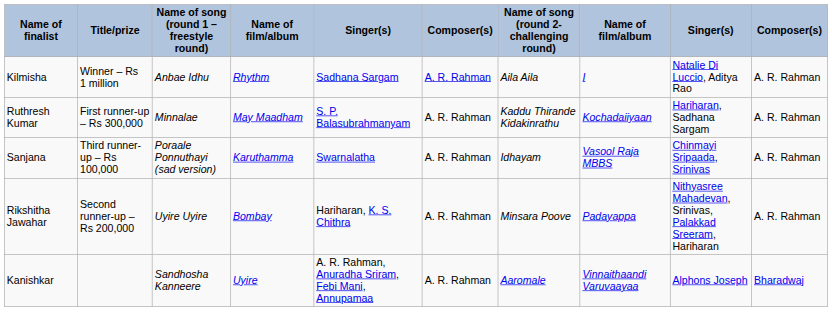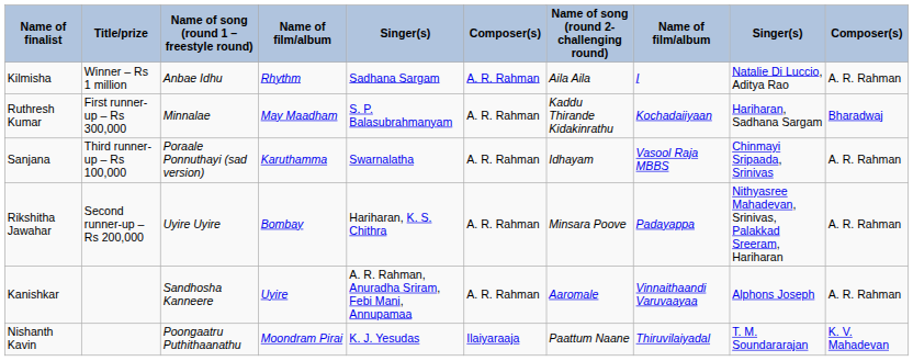 <table class="wikitable">
 <tr>
 <th style="width:150pt; background:LightSteelBlue;">Name of finalist</th>
 <th style="width:150pt; background:LightSteelBlue;">Title/prize</th>
 <th style="width:150pt; background:LightSteelBlue;">Name of song (round 1 – freestyle round)</th>
 <th style="width:150pt; background:LightSteelBlue;">Name of film/album</th>
 <th style="width:150pt; background:LightSteelBlue;">Singer(s)</th>
 <th style="width:100pt; background:LightSteelBlue;">Composer(s)</th>
 <th style="width:150pt; background:LightSteelBlue;">Name of song (round 2- challenging round)</th>
 <th style="width:150pt; background:LightSteelBlue;">Name of film/album</th>
 <th style="width:150pt; background:LightSteelBlue;">Singer(s)</th>
 <th style="width:100pt; background:LightSteelBlue;">Composer(s)</th>
 </tr>
 <tr>
 <td>Kilmisha</td>
 <td>Winner – Rs 1 million</td>
 <td><em>Anbae Idhu</em></td>
 <td><a href='#'><em>Rhythm</em></a></td>
 <td><a href='#'>Sadhana Sargam</a></td>
 <td><a href='#'>A. R. Rahman</a></td>
 <td><em>Aila Aila</em></td>
 <td><a href='#'><em>I</em></a></td>
 <td><a href='#'>Natalie Di Luccio</a>, Aditya Rao</td>
 <td>A. R. Rahman</td>
 </tr>
 <tr>
 <td>Ruthresh Kumar</td>
 <td>First runner-up – Rs 300,000</td>
 <td><em>Minnalae</em></td>
 <td><a href='#'><em>May Maadham</em></a></td>
 <td><a href='#'>S. P. Balasubrahmanyam</a></td>
 <td>A. R. Rahman</td>
 <td><em>Kaddu Thirande Kidakinrathu</em></td>
 <td><a href='#'><em>Kochadaiiyaan</em></a></td>
 <td><a href='#'>Hariharan</a>, Sadhana Sargam</td>
-<td>A. R. Rahman</td>
+<td><a href='#'>Bharadwaj</a></td>
 </tr>
 <tr>
 <td>Sanjana</td>
 <td>Third runner-up – Rs 100,000</td>
 <td><em>Poraale Ponnuthayi (sad version)</em></td>
 <td><a href='#'><em>Karuthamma</em></a></td>
 <td><a href='#'>Swarnalatha</a></td>
 <td>A. R. Rahman</td>
 <td><em>Idhayam</em></td>
 <td><a href='#'><em>Vasool Raja MBBS</em></a></td>
 <td><a href='#'>Chinmayi Sripaada</a>, <a href='#'>Srinivas</a></td>
 <td>A. R. Rahman</td>
 </tr>
 <tr>
 <td>Rikshitha Jawahar</td>
 <td>Second runner-up – Rs 200,000</td>
 <td><em>Uyire Uyire</em></td>
 <td><a href='#'><em>Bombay</em></a></td>
 <td>Hariharan, <a href='#'>K. S. Chithra</a></td>
 <td>A. R. Rahman</td>
 <td><em>Minsara Poove</em></td>
 <td><a href='#'><em>Padayappa</em></a></td>
 <td><a href='#'>Nithyasree Mahadevan</a>, Srinivas, <a href='#'>Palakkad Sreeram</a>, Hariharan</td>
 <td>A. R. Rahman</td>
 </tr>
 <tr>
 <td>Kanishkar</td>
 <td></td>
 <td><em>Sandhosha Kanneere</em></td>
 <td><a href='#'><em>Uyire</em></a></td>
 <td>A. R. Rahman, <a href='#'>Anuradha Sriram</a>, <a href='#'>Febi Mani</a>, <a href='#'>Annupamaa</a></td>
 <td>A. R. Rahman</td>
 <td><em><a href='#'>Aaromale</a></em></td>
 <td><a href='#'><em>Vinnaithaandi Varuvaayaa</em></a></td>
 <td><a href='#'>Alphons Joseph</a></td>
-<td><a href='#'>Bharadwaj</a></td>
+<td>A. R. Rahman</td>
+</tr>
+<tr>
+<td>Nishanth Kavin</td>
+<td></td>
+<td><em>Poongaatru Puthithaanathu</em></td>
+<td><a href='#'><em>Moondram Pirai</em></a></td>
+<td><a href='#'>K. J. Yesudas</a></td>
+<td><a href='#'>Ilaiyaraaja</a></td>
+<td><em>Paattum Naane</em></td>
+<td><a href='#'><em>Thiruvilaiyadal</em></a></td>
+<td><a href='#'>T. M. Soundararajan</a></td>
+<td><a href='#'>K. V. Mahadevan</a></td>
 </tr>
 </table>
